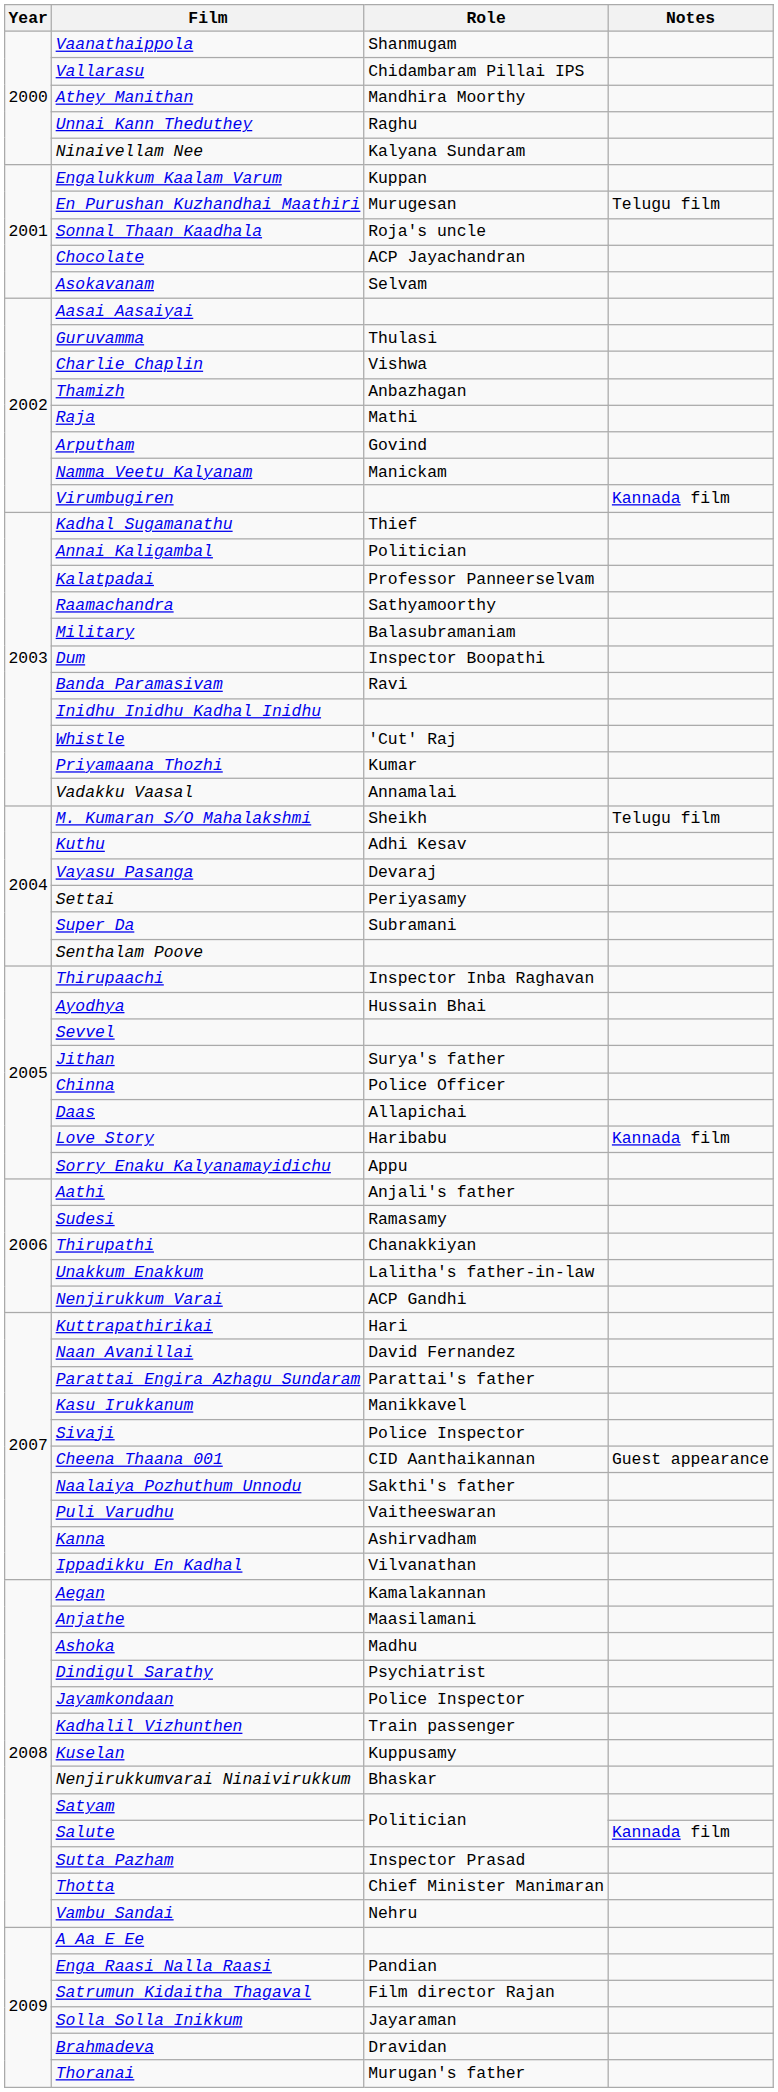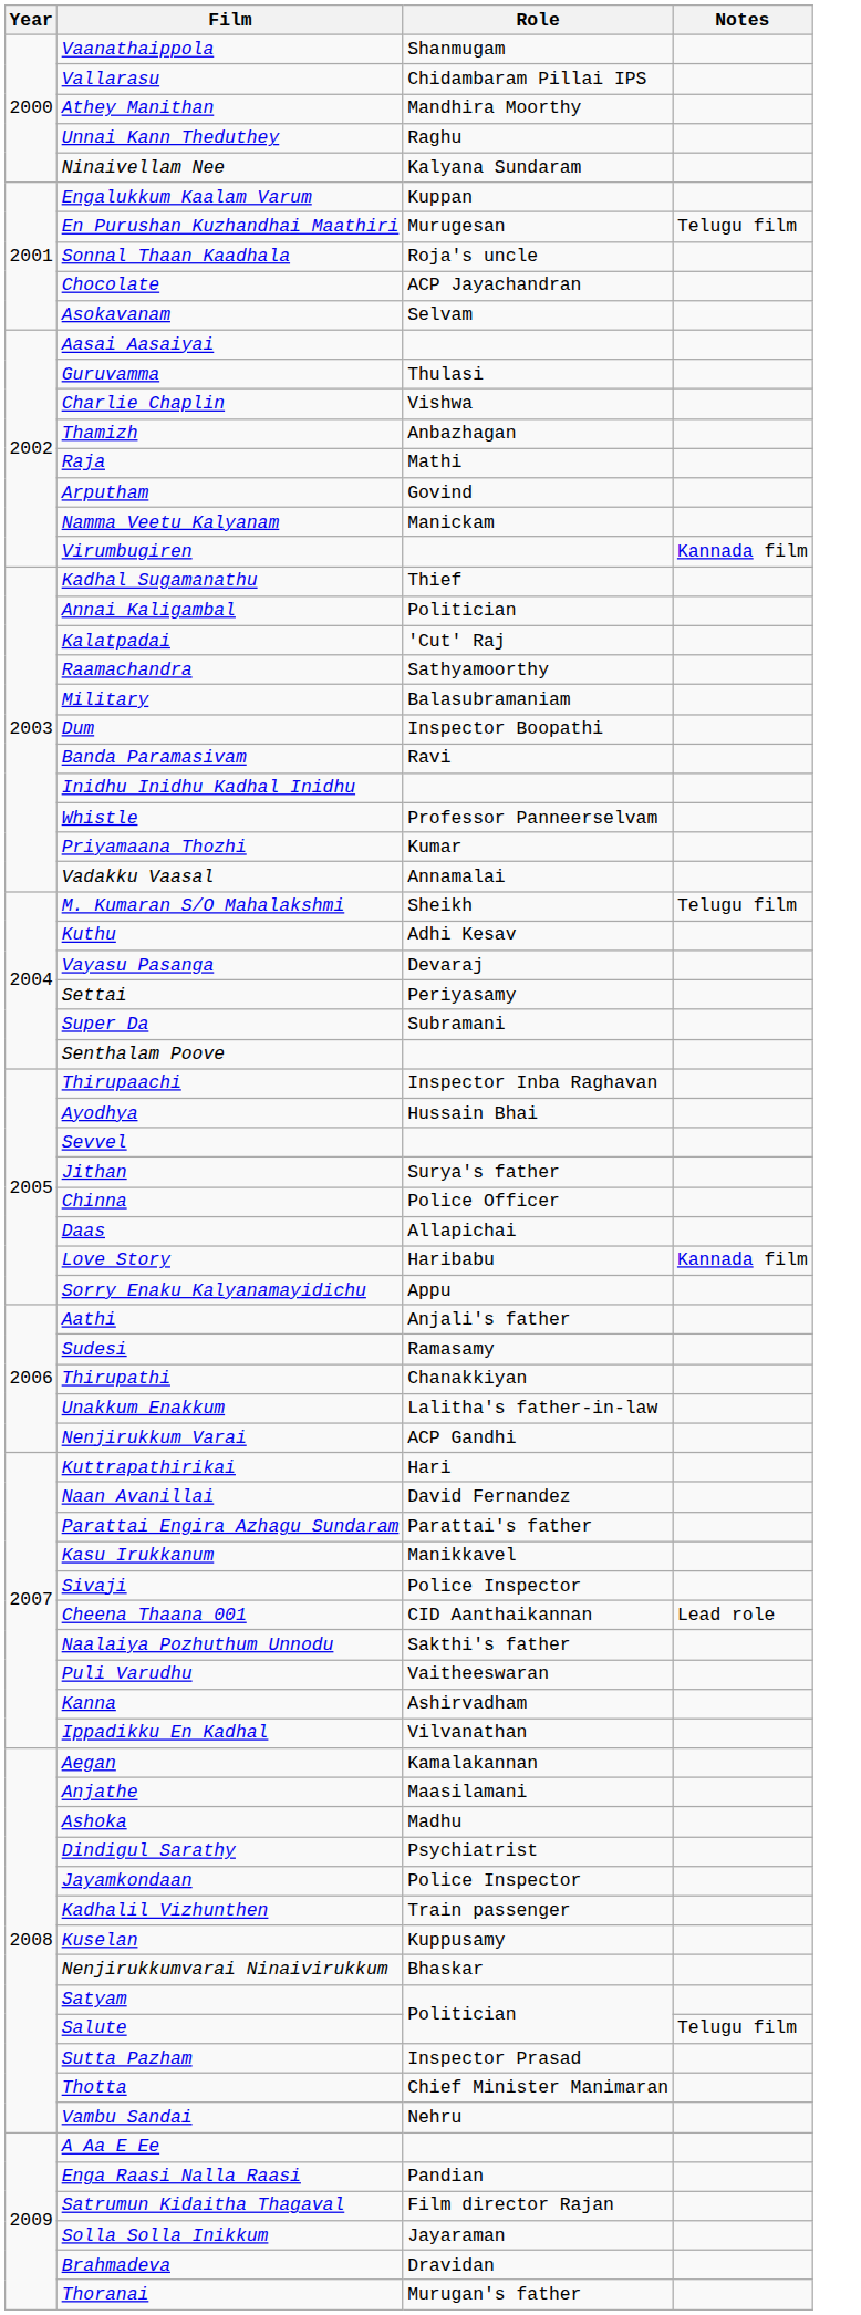 <table class="wikitable sortable">
 <tr>
 <th scope="col">Year</th>
 <th scope="col">Film</th>
 <th scope="col">Role</th>
 <th scope="col" class="unsortable">Notes</th>
 </tr>
 <tr>
 <td rowspan='5'>2000</td>
 <td><em><a href='#'>Vaanathaippola</a></em></td>
 <td>Shanmugam</td>
 <td></td>
 </tr>
 <tr>
 <td><em><a href='#'>Vallarasu</a></em></td>
 <td>Chidambaram Pillai IPS</td>
 <td></td>
 </tr>
 <tr>
 <td><em><a href='#'>Athey Manithan</a></em></td>
 <td>Mandhira Moorthy</td>
 <td></td>
 </tr>
 <tr>
 <td><em><a href='#'>Unnai Kann Theduthey</a></em></td>
 <td>Raghu</td>
 <td></td>
 </tr>
 <tr>
 <td><em>Ninaivellam Nee</em></td>
 <td>Kalyana Sundaram</td>
 <td></td>
 </tr>
 <tr>
 <td rowspan='5'>2001</td>
 <td><em><a href='#'>Engalukkum Kaalam Varum</a></em></td>
 <td>Kuppan</td>
 <td></td>
 </tr>
 <tr>
 <td><em><a href='#'>En Purushan Kuzhandhai Maathiri</a></em></td>
 <td>Murugesan</td>
 <td>Telugu film</td>
 </tr>
 <tr>
 <td><em><a href='#'>Sonnal Thaan Kaadhala</a></em></td>
 <td>Roja's uncle</td>
 <td></td>
 </tr>
 <tr>
 <td><em><a href='#'>Chocolate</a></em></td>
 <td>ACP Jayachandran</td>
 <td></td>
 </tr>
 <tr>
 <td><em><a href='#'>Asokavanam</a></em></td>
 <td>Selvam</td>
 <td></td>
 </tr>
 <tr>
 <td rowspan='8'>2002</td>
 <td><em><a href='#'>Aasai Aasaiyai</a></em></td>
 <td></td>
 <td></td>
 </tr>
 <tr>
 <td><em><a href='#'>Guruvamma</a></em></td>
 <td>Thulasi</td>
 <td></td>
 </tr>
 <tr>
 <td><em><a href='#'>Charlie Chaplin</a></em></td>
 <td>Vishwa</td>
 <td></td>
 </tr>
 <tr>
 <td><em><a href='#'>Thamizh</a></em></td>
 <td>Anbazhagan</td>
 <td></td>
 </tr>
 <tr>
 <td><em><a href='#'>Raja</a></em></td>
 <td>Mathi</td>
 <td></td>
 </tr>
 <tr>
 <td><em><a href='#'>Arputham</a></em></td>
 <td>Govind</td>
 <td></td>
 </tr>
 <tr>
 <td><em><a href='#'>Namma Veetu Kalyanam</a></em></td>
 <td>Manickam</td>
 <td></td>
 </tr>
 <tr>
 <td><em><a href='#'>Virumbugiren</a></em></td>
 <td></td>
 <td><a href='#'>Kannada</a> film</td>
 </tr>
 <tr>
 <td rowspan='11'>2003</td>
 <td><em><a href='#'>Kadhal Sugamanathu</a></em></td>
 <td>Thief</td>
 <td></td>
 </tr>
 <tr>
 <td><em><a href='#'>Annai Kaligambal</a></em></td>
 <td>Politician</td>
 <td></td>
 </tr>
 <tr>
 <td><em><a href='#'>Kalatpadai</a></em></td>
-<td>Professor Panneerselvam</td>
+<td>'Cut' Raj</td>
 <td></td>
 </tr>
 <tr>
 <td><em><a href='#'>Raamachandra</a></em></td>
 <td>Sathyamoorthy</td>
 <td></td>
 </tr>
 <tr>
 <td><em><a href='#'>Military</a></em></td>
 <td>Balasubramaniam</td>
 <td></td>
 </tr>
 <tr>
 <td><em><a href='#'>Dum</a></em></td>
 <td>Inspector Boopathi</td>
 <td></td>
 </tr>
 <tr>
 <td><em><a href='#'>Banda Paramasivam</a></em></td>
 <td>Ravi</td>
 <td></td>
 </tr>
 <tr>
 <td><em><a href='#'>Inidhu Inidhu Kadhal Inidhu</a></em></td>
 <td></td>
 <td></td>
 </tr>
 <tr>
 <td><em><a href='#'>Whistle</a></em></td>
-<td>'Cut' Raj</td>
+<td>Professor Panneerselvam</td>
 <td></td>
 </tr>
 <tr>
 <td><em><a href='#'>Priyamaana Thozhi</a></em></td>
 <td>Kumar</td>
 <td></td>
 </tr>
 <tr>
 <td><em>Vadakku Vaasal</em></td>
 <td>Annamalai</td>
 <td></td>
 </tr>
 <tr>
 <td rowspan='6'>2004</td>
 <td><em><a href='#'>M. Kumaran S/O Mahalakshmi</a></em></td>
 <td>Sheikh</td>
 <td>Telugu film</td>
 </tr>
 <tr>
 <td><em><a href='#'>Kuthu</a></em></td>
 <td>Adhi Kesav</td>
 <td></td>
 </tr>
 <tr>
 <td><em><a href='#'>Vayasu Pasanga</a></em></td>
 <td>Devaraj</td>
 <td></td>
 </tr>
 <tr>
 <td><em>Settai</em></td>
 <td>Periyasamy</td>
 <td></td>
 </tr>
 <tr>
 <td><em><a href='#'>Super Da</a></em></td>
 <td>Subramani</td>
 <td></td>
 </tr>
 <tr>
 <td><em>Senthalam Poove</em></td>
 <td></td>
 <td></td>
 </tr>
 <tr>
 <td rowspan='8'>2005</td>
 <td><em><a href='#'>Thirupaachi</a></em></td>
 <td>Inspector Inba Raghavan</td>
 <td></td>
 </tr>
 <tr>
 <td><em><a href='#'>Ayodhya</a></em></td>
 <td>Hussain Bhai</td>
 <td></td>
 </tr>
 <tr>
 <td><em><a href='#'>Sevvel</a></em></td>
 <td></td>
 <td></td>
 </tr>
 <tr>
 <td><em><a href='#'>Jithan</a></em></td>
 <td>Surya's father</td>
 <td></td>
 </tr>
 <tr>
 <td><em><a href='#'>Chinna</a></em></td>
 <td>Police Officer</td>
 <td></td>
 </tr>
 <tr>
 <td><em><a href='#'>Daas</a></em></td>
 <td>Allapichai</td>
 <td></td>
 </tr>
 <tr>
 <td><em><a href='#'>Love Story</a></em></td>
 <td>Haribabu</td>
 <td><a href='#'>Kannada</a> film</td>
 </tr>
 <tr>
 <td><em><a href='#'>Sorry Enaku Kalyanamayidichu</a></em></td>
 <td>Appu</td>
 <td></td>
 </tr>
 <tr>
 <td rowspan='5'>2006</td>
 <td><em><a href='#'>Aathi</a></em></td>
 <td>Anjali's father</td>
 <td></td>
 </tr>
 <tr>
 <td><em><a href='#'>Sudesi</a></em></td>
 <td>Ramasamy</td>
 <td></td>
 </tr>
 <tr>
 <td><em><a href='#'>Thirupathi</a></em></td>
 <td>Chanakkiyan</td>
 <td></td>
 </tr>
 <tr>
 <td><em><a href='#'>Unakkum Enakkum</a></em></td>
 <td>Lalitha's father-in-law</td>
 <td></td>
 </tr>
 <tr>
 <td><em><a href='#'>Nenjirukkum Varai</a></em></td>
 <td>ACP Gandhi</td>
 <td></td>
 </tr>
 <tr>
 <td rowspan='10'>2007</td>
 <td><em><a href='#'>Kuttrapathirikai</a></em></td>
 <td>Hari</td>
 <td></td>
 </tr>
 <tr>
 <td><em><a href='#'>Naan Avanillai</a></em></td>
 <td>David Fernandez</td>
 <td></td>
 </tr>
 <tr>
 <td><em><a href='#'>Parattai Engira Azhagu Sundaram</a></em></td>
 <td>Parattai's father</td>
 <td></td>
 </tr>
 <tr>
 <td><em><a href='#'>Kasu Irukkanum</a></em></td>
 <td>Manikkavel</td>
 <td></td>
 </tr>
 <tr>
 <td><em><a href='#'>Sivaji</a></em></td>
 <td>Police Inspector</td>
 <td></td>
 </tr>
 <tr>
 <td><em><a href='#'>Cheena Thaana 001</a></em></td>
 <td>CID Aanthaikannan</td>
-<td>Guest appearance</td>
+<td>Lead role</td>
 </tr>
 <tr>
 <td><em><a href='#'>Naalaiya Pozhuthum Unnodu</a></em></td>
 <td>Sakthi's father</td>
 <td></td>
 </tr>
 <tr>
 <td><em><a href='#'>Puli Varudhu</a></em></td>
 <td>Vaitheeswaran</td>
 <td></td>
 </tr>
 <tr>
 <td><em><a href='#'>Kanna</a></em></td>
 <td>Ashirvadham</td>
 <td></td>
 </tr>
 <tr>
 <td><em><a href='#'>Ippadikku En Kadhal</a></em></td>
 <td>Vilvanathan</td>
 <td></td>
 </tr>
 <tr>
 <td rowspan='13'>2008</td>
 <td><em><a href='#'>Aegan</a></em></td>
 <td>Kamalakannan</td>
 <td></td>
 </tr>
 <tr>
 <td><em><a href='#'>Anjathe</a></em></td>
 <td>Maasilamani</td>
 <td></td>
 </tr>
 <tr>
 <td><em><a href='#'>Ashoka</a></em></td>
 <td>Madhu</td>
 <td></td>
 </tr>
 <tr>
 <td><em><a href='#'>Dindigul Sarathy</a></em></td>
 <td>Psychiatrist</td>
 <td></td>
 </tr>
 <tr>
 <td><em><a href='#'>Jayamkondaan</a></em></td>
 <td>Police Inspector</td>
 <td></td>
 </tr>
 <tr>
 <td><em><a href='#'>Kadhalil Vizhunthen</a></em></td>
 <td>Train passenger</td>
 <td></td>
 </tr>
 <tr>
 <td><em><a href='#'>Kuselan</a></em></td>
 <td>Kuppusamy</td>
 <td></td>
 </tr>
 <tr>
 <td><em>Nenjirukkumvarai Ninaivirukkum</em></td>
 <td>Bhaskar</td>
 <td></td>
 </tr>
 <tr>
 <td><em><a href='#'>Satyam</a></em></td>
 <td rowspan="2">Politician</td>
 <td></td>
 </tr>
 <tr>
 <td><em><a href='#'>Salute</a></em></td>
-<td><a href='#'>Kannada</a> film</td>
+<td>Telugu film</td>
 </tr>
 <tr>
 <td><em><a href='#'>Sutta Pazham</a></em></td>
 <td>Inspector Prasad</td>
 <td></td>
 </tr>
 <tr>
 <td><em><a href='#'>Thotta</a></em></td>
 <td>Chief Minister Manimaran</td>
 <td></td>
 </tr>
 <tr>
 <td><em><a href='#'>Vambu Sandai</a></em></td>
 <td>Nehru</td>
 <td></td>
 </tr>
 <tr>
 <td rowspan='6'>2009</td>
 <td><em><a href='#'>A Aa E Ee</a></em></td>
 <td></td>
 <td></td>
 </tr>
 <tr>
 <td><em><a href='#'>Enga Raasi Nalla Raasi</a></em></td>
 <td>Pandian</td>
 <td></td>
 </tr>
 <tr>
 <td><em><a href='#'>Satrumun Kidaitha Thagaval</a></em></td>
 <td>Film director Rajan</td>
 <td></td>
 </tr>
 <tr>
 <td><em><a href='#'>Solla Solla Inikkum</a></em></td>
 <td>Jayaraman</td>
 <td></td>
 </tr>
 <tr>
 <td><em><a href='#'>Brahmadeva</a></em></td>
 <td>Dravidan</td>
 <td></td>
 </tr>
 <tr>
 <td><em><a href='#'>Thoranai</a></em></td>
 <td>Murugan's father</td>
 <td></td>
 </tr>
 </table>
